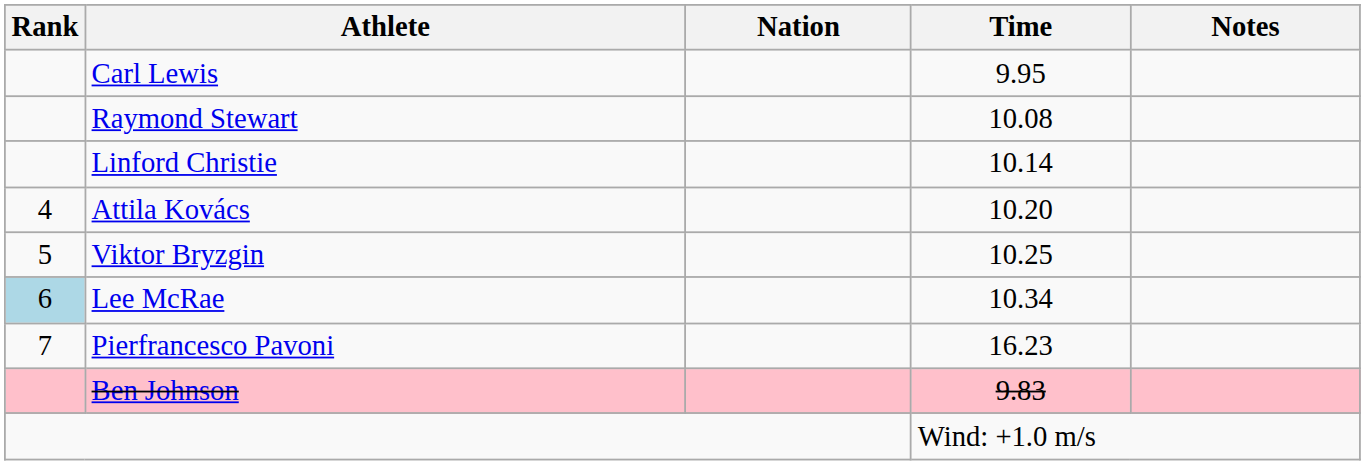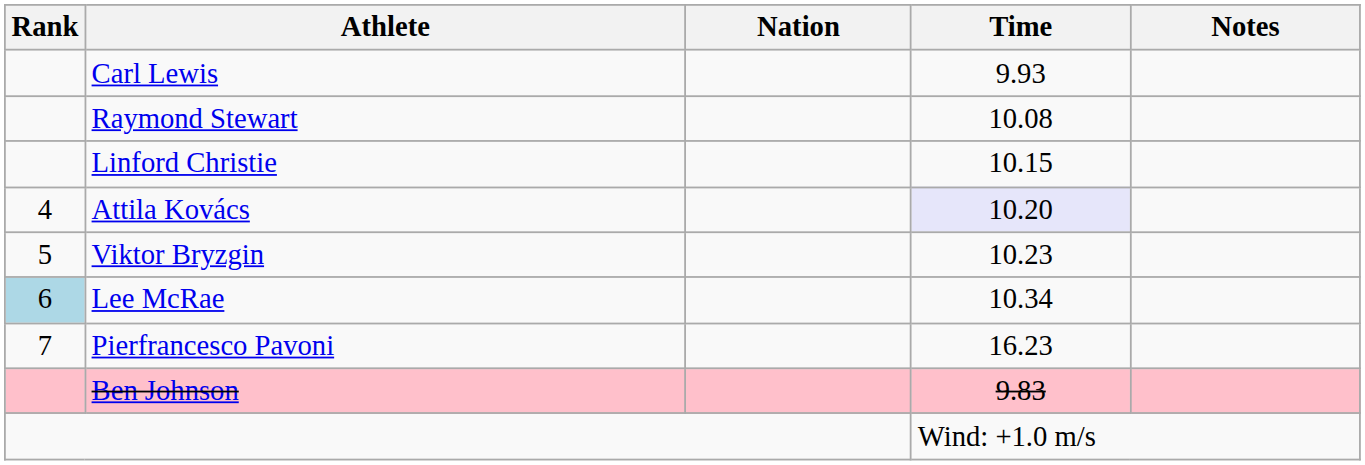 <table class="wikitable sortable" style="text-align:center;width: 60%;">
 <tr>
 <th scope="col" style="width: 10px;">Rank</th>
 <th scope="col">Athlete</th>
 <th scope="col">Nation</th>
 <th scope="col">Time</th>
 <th scope="col">Notes</th>
 </tr>
 <tr>
 <td></td>
 <td align=left><a href='#'>Carl Lewis</a></td>
 <td align=left></td>
-<td>9.95</td>
+<td>9.93</td>
 <td><strong></strong></td>
 </tr>
 <tr>
 <td></td>
 <td align=left><a href='#'>Raymond Stewart</a></td>
 <td align=left></td>
 <td>10.08</td>
 <td></td>
 </tr>
 <tr>
 <td></td>
 <td align=left><a href='#'>Linford Christie</a></td>
 <td align=left></td>
-<td>10.14</td>
+<td>10.15</td>
 <td></td>
 </tr>
 <tr>
 <td>4</td>
 <td align=left><a href='#'>Attila Kovács</a></td>
 <td align=left></td>
-<td>10.20</td>
+<td style="background: lavender;">10.20</td>
 <td></td>
 </tr>
 <tr>
 <td>5</td>
 <td align=left><a href='#'>Viktor Bryzgin</a></td>
 <td align=left></td>
-<td>10.25</td>
+<td>10.23</td>
 <td></td>
 </tr>
 <tr>
 <td style="background: lightblue;">6</td>
 <td align=left><a href='#'>Lee McRae</a></td>
 <td align=left></td>
 <td>10.34</td>
 <td></td>
 </tr>
 <tr>
 <td>7</td>
 <td align=left><a href='#'>Pierfrancesco Pavoni</a></td>
 <td align=left></td>
 <td>16.23</td>
 <td></td>
 </tr>
 <tr bgcolor=pink>
 <td></td>
 <td align=left><s><a href='#'>Ben Johnson</a></s></td>
 <td align=left><s></s></td>
 <td><s>9.83</s></td>
 <td></td>
 </tr>
 <tr class="sortbottom">
 <td colspan="3"></td>
 <td colspan="2" style="text-align:left;">Wind: +1.0 m/s</td>
 </tr>
 </table>
